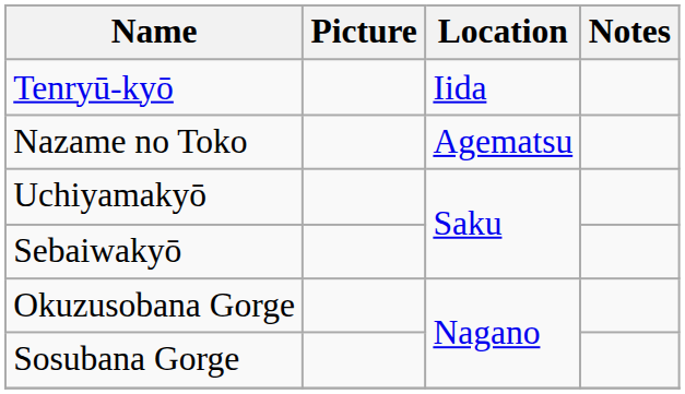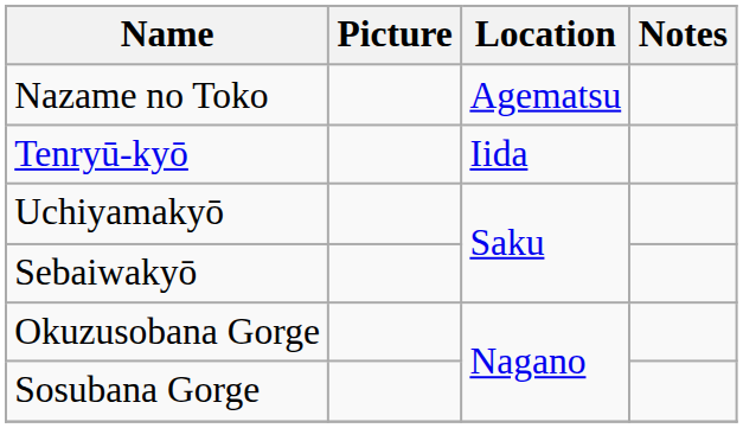 <table class="wikitable">
 <tr>
 <th>Name</th>
 <th>Picture</th>
 <th>Location</th>
 <th>Notes</th>
 </tr>
 <tr>
+<td>Nazame no Toko</td>
+<td></td>
+<td><a href='#'>Agematsu</a></td>
+<td></td>
+</tr>
+<tr>
 <td><a href='#'>Tenryū-kyō</a></td>
 <td></td>
 <td><a href='#'>Iida</a></td>
-<td></td>
-</tr>
-<tr>
-<td>Nazame no Toko</td>
-<td></td>
-<td><a href='#'>Agematsu</a></td>
 <td></td>
 </tr>
 <tr>
 <td>Uchiyamakyō</td>
 <td></td>
 <td rowspan=2><a href='#'>Saku</a></td>
 <td></td>
 </tr>
 <tr>
 <td>Sebaiwakyō</td>
 <td></td>
 <td></td>
 </tr>
 <tr>
 <td>Okuzusobana Gorge</td>
 <td></td>
 <td rowspan=2><a href='#'>Nagano</a></td>
 <td></td>
 </tr>
 <tr>
 <td>Sosubana Gorge</td>
 <td></td>
 <td></td>
 </tr>
 <tr>
 </tr>
 </table>
